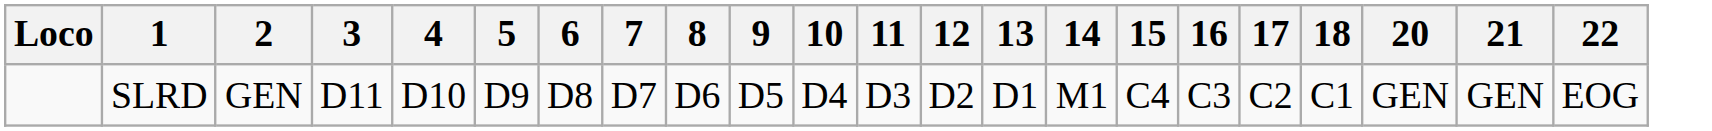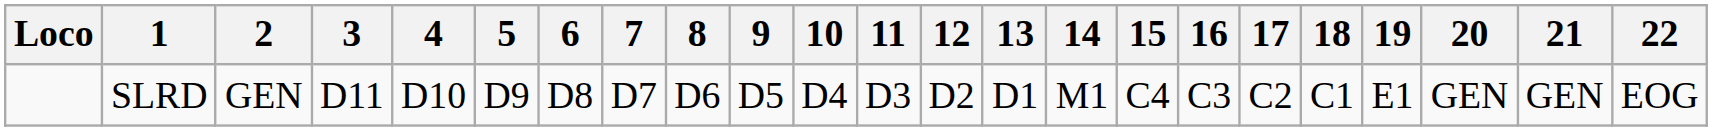 <table class="wikitable">
 <tr>
 <th rowspan="1">Loco</th>
 <th rowspan="1">1</th>
 <th>2</th>
 <th rowspan="1">3</th>
 <th rowspan="1">4</th>
 <th rowspan="1">5</th>
 <th rowspan="1">6</th>
 <th rowspan="1">7</th>
 <th>8</th>
 <th>9</th>
 <th rowspan="1">10</th>
 <th>11</th>
 <th rowspan="1">12</th>
 <th rowspan="1">13</th>
 <th>14</th>
 <th rowspan="1">15</th>
 <th rowspan="1">16</th>
 <th rowspan="1">17</th>
 <th rowspan="1">18</th>
+<th rowspan="1">19</th>
 <th rowspan="1">20</th>
 <th rowspan="1">21</th>
 <th rowspan="1">22</th>
 </tr>
 <tr>
 <td></td>
 <td>SLRD</td>
 <td>GEN</td>
 <td>D11</td>
 <td>D10</td>
 <td>D9</td>
 <td>D8</td>
 <td>D7</td>
 <td>D6</td>
 <td>D5</td>
 <td>D4</td>
 <td>D3</td>
 <td>D2</td>
 <td>D1</td>
 <td>M1</td>
 <td>C4</td>
 <td>C3</td>
 <td>C2</td>
 <td>C1</td>
+<td>E1</td>
 <td>GEN</td>
 <td>GEN</td>
 <td>EOG</td>
 </tr>
 </table>
